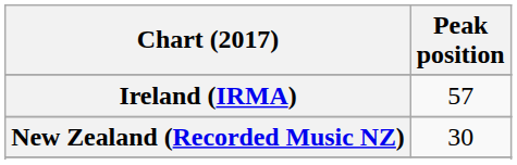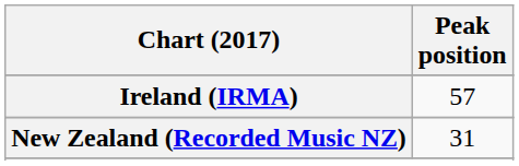 <table class="wikitable sortable plainrowheaders" style="text-align:center">
 <tr>
 <th scope="col">Chart (2017)</th>
 <th scope="col">Peak<br>position</th>
 </tr>
 <tr>
 </tr>
 <tr>
 </tr>
 <tr>
 </tr>
 <tr>
 </tr>
 <tr>
 </tr>
 <tr>
 </tr>
 <tr>
 <th scope="row">Ireland (<a href='#'>IRMA</a>)</th>
 <td>57</td>
 </tr>
 <tr>
 </tr>
 <tr>
 <th scope="row">New Zealand (<a href='#'>Recorded Music NZ</a>)</th>
-<td>30</td>
+<td>31</td>
 </tr>
 <tr>
 </tr>
 <tr>
 </tr>
 <tr>
 </tr>
 <tr>
 </tr>
 <tr>
 </tr>
 <tr>
 </tr>
 </table>
